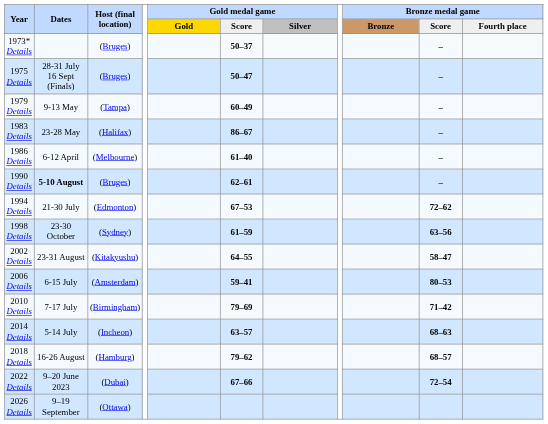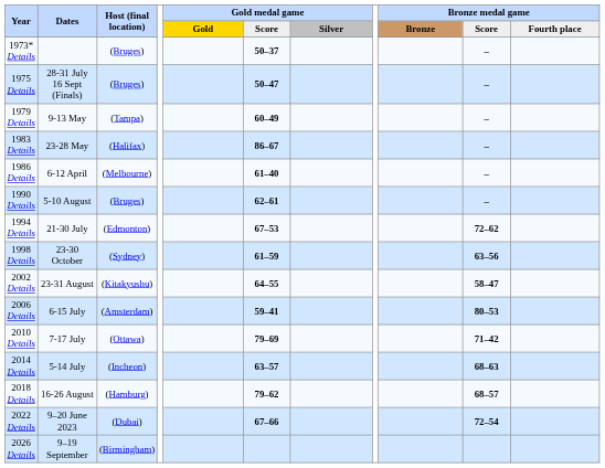 <table border=1 style="border-collapse:collapse; font-size:90%; text-align:center" cellpadding=3 cellspacing=0 width=100%>
 <tr bgcolor=#C1D8FF>
 <th rowspan=2 width=5%>Year</th>
 <th rowspan=2 width=10%>Dates</th>
 <th rowspan=2 width=10%>Host (final location)</th>
 <th width=1% rowspan=36 bgcolor=ffffff></th>
 <th colspan=3>Gold medal game</th>
 <th width=1% rowspan=36 bgcolor=ffffff></th>
 <th colspan=3>Bronze medal game</th>
 </tr>
 <tr bgcolor=#EFEFEF>
 <td !align="center" bgcolor="gold" width=200><strong>Gold</strong></td>
 <th width=8%>Score</th>
 <td !align="center" bgcolor="silver" width=200><strong>Silver</strong></td>
 <td !align="center" bgcolor="CC9966" width=200><strong>Bronze</strong></td>
 <th width=8%>Score</th>
 <th width=15%>Fourth place</th>
 </tr>
 <tr bgcolor=#F5FAFF>
 <td>1973* <br><em><a href='#'>Details</a></em></td>
 <td></td>
 <td> (<a href='#'>Bruges</a>)</td>
 <td><strong></strong></td>
 <td><strong>50–37</strong></td>
 <td></td>
 <td></td>
 <td><strong>–</strong></td>
 <td></td>
 </tr>
 <tr bgcolor=#D0E7FF>
 <td>1975 <br><em><a href='#'>Details</a></em></td>
 <td>28-31 July <br> 16 Sept (Finals)</td>
 <td> (<a href='#'>Bruges</a>)</td>
 <td><strong></strong></td>
 <td><strong>50–47</strong></td>
 <td></td>
 <td></td>
 <td><strong>–</strong></td>
 <td></td>
 </tr>
 <tr bgcolor=#F5FAFF>
 <td>1979 <br><em><a href='#'>Details</a></em></td>
 <td>9-13 May</td>
 <td> (<a href='#'>Tampa</a>)</td>
 <td><strong></strong></td>
 <td><strong>60–49</strong></td>
 <td></td>
 <td></td>
 <td><strong>–</strong></td>
 <td></td>
 </tr>
 <tr bgcolor=#D0E7FF>
 <td>1983 <br><em><a href='#'>Details</a></em></td>
 <td>23-28 May</td>
 <td> (<a href='#'>Halifax</a>)</td>
 <td><strong></strong></td>
 <td><strong>86–67</strong></td>
 <td></td>
 <td></td>
 <td><strong>–</strong></td>
 <td></td>
 </tr>
 <tr bgcolor=#F5FAFF>
 <td>1986 <br><em><a href='#'>Details</a></em></td>
 <td>6-12 April</td>
 <td> (<a href='#'>Melbourne</a>)</td>
 <td><strong></strong></td>
 <td><strong>61–40</strong></td>
 <td></td>
 <td></td>
 <td><strong>–</strong></td>
 <td></td>
 </tr>
 <tr bgcolor=#D0E7FF>
 <td>1990 <br><em><a href='#'>Details</a></em></td>
-<td><strong>5-10 August</strong></td>
+<td>5-10 August</td>
 <td> (<a href='#'>Bruges</a>)</td>
 <td><strong></strong></td>
 <td><strong>62–61</strong></td>
 <td></td>
 <td></td>
 <td><strong>–</strong></td>
 <td></td>
 </tr>
 <tr bgcolor=#F5FAFF>
 <td>1994 <br><em><a href='#'>Details</a></em></td>
 <td>21-30 July</td>
 <td> (<a href='#'>Edmonton</a>)</td>
 <td><strong></strong></td>
 <td><strong>67–53</strong></td>
 <td></td>
 <td></td>
 <td><strong>72–62</strong></td>
 <td></td>
 </tr>
 <tr bgcolor=#D0E7FF>
 <td>1998 <br><em><a href='#'>Details</a></em></td>
 <td>23-30 October</td>
 <td> (<a href='#'>Sydney</a>)</td>
 <td><strong></strong></td>
 <td><strong>61–59</strong></td>
 <td></td>
 <td></td>
 <td><strong>63–56</strong></td>
 <td></td>
 </tr>
 <tr bgcolor=#F5FAFF>
 <td>2002 <br><em><a href='#'>Details</a></em></td>
 <td>23-31 August</td>
 <td> (<a href='#'>Kitakyushu</a>)</td>
 <td><strong></strong></td>
 <td><strong>64–55</strong></td>
 <td></td>
 <td></td>
 <td><strong>58–47</strong></td>
 <td></td>
 </tr>
 <tr bgcolor=#D0E7FF>
 <td>2006 <br><em><a href='#'>Details</a></em></td>
 <td>6-15 July</td>
 <td> (<a href='#'>Amsterdam</a>)</td>
 <td><strong></strong></td>
 <td><strong>59–41</strong></td>
 <td></td>
 <td></td>
 <td><strong>80–53</strong></td>
 <td></td>
 </tr>
 <tr bgcolor=#F5FAFF>
 <td>2010 <br><em><a href='#'>Details</a></em></td>
 <td>7-17 July</td>
-<td> (<a href='#'>Birmingham</a>)</td>
+<td> (<a href='#'>Ottawa</a>)</td>
 <td><strong></strong></td>
 <td><strong>79–69</strong></td>
 <td></td>
 <td></td>
 <td><strong>71–42</strong></td>
 <td></td>
 </tr>
 <tr bgcolor=#D0E7FF>
 <td>2014 <br><em><a href='#'>Details</a></em></td>
 <td>5-14 July</td>
 <td> (<a href='#'>Incheon</a>)</td>
 <td><strong></strong></td>
 <td><strong>63–57</strong></td>
 <td></td>
 <td></td>
 <td><strong>68–63</strong></td>
 <td></td>
 </tr>
 <tr bgcolor=#F5FAFF>
 <td>2018 <br><em><a href='#'>Details</a></em></td>
 <td>16-26 August</td>
 <td> (<a href='#'>Hamburg</a>)</td>
 <td><strong></strong></td>
 <td><strong>79–62</strong></td>
 <td></td>
 <td></td>
 <td><strong>68–57</strong></td>
 <td></td>
 </tr>
 <tr bgcolor=#D0E7FF>
 <td>2022 <br><em><a href='#'>Details</a></em></td>
 <td>9–20 June 2023</td>
 <td> (<a href='#'>Dubai</a>)</td>
 <td><strong></strong></td>
 <td><strong>67–66</strong></td>
 <td></td>
 <td></td>
 <td><strong>72–54</strong></td>
 <td></td>
 </tr>
 <tr bgcolor=#D0E7FF>
 <td>2026 <br><em><a href='#'>Details</a></em></td>
 <td>9–19 September</td>
-<td> (<a href='#'>Ottawa</a>)</td>
+<td> (<a href='#'>Birmingham</a>)</td>
 <td></td>
 <td></td>
 <td></td>
 <td></td>
 <td></td>
 <td></td>
 </tr>
 </table>
